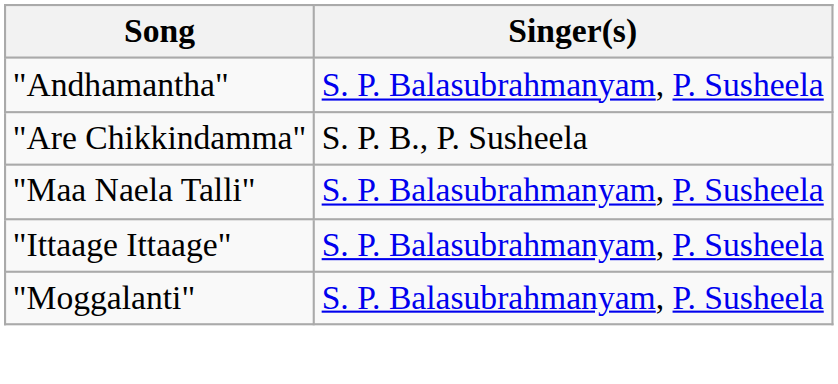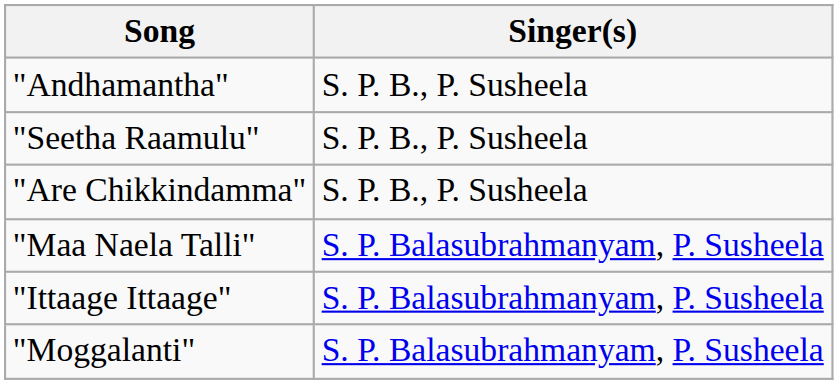 <table class="wikitable">
 <tr>
 <th>Song</th>
 <th>Singer(s)</th>
 </tr>
 <tr>
 <td>"Andhamantha"</td>
-<td><a href='#'>S. P. Balasubrahmanyam</a>, <a href='#'>P. Susheela</a></td>
+<td>S. P. B., P. Susheela</td>
+</tr>
+<tr>
+<td>"Seetha Raamulu"</td>
+<td>S. P. B., P. Susheela</td>
 </tr>
 <tr>
 <td>"Are Chikkindamma"</td>
 <td>S. P. B., P. Susheela</td>
 </tr>
 <tr>
 <td>"Maa Naela Talli"</td>
 <td><a href='#'>S. P. Balasubrahmanyam</a>, <a href='#'>P. Susheela</a></td>
 </tr>
 <tr>
 <td>"Ittaage Ittaage"</td>
 <td><a href='#'>S. P. Balasubrahmanyam</a>, <a href='#'>P. Susheela</a></td>
 </tr>
 <tr>
 <td>"Moggalanti"</td>
 <td><a href='#'>S. P. Balasubrahmanyam</a>, <a href='#'>P. Susheela</a></td>
 </tr>
 </table>
